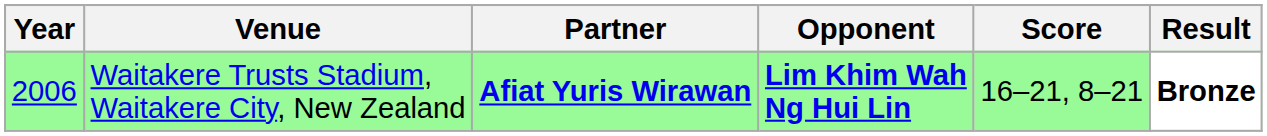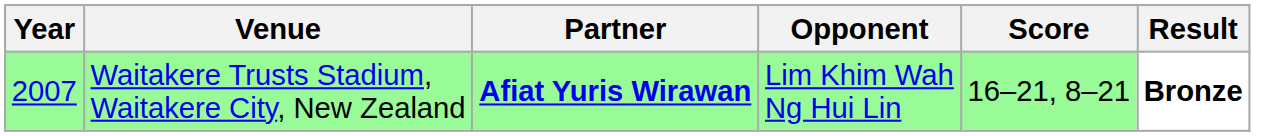 <table class="sortable wikitable" style="font-size: 90%">
 <tr>
 <th>Year</th>
 <th>Venue</th>
 <th>Partner</th>
 <th>Opponent</th>
 <th>Score</th>
 <th>Result</th>
 </tr>
 <tr style="background:#98FB98">
-<td align="center"><a href='#'>2006</a></td>
+<td align="center"><a href='#'>2007</a></td>
 <td align="left"><a href='#'>Waitakere Trusts Stadium</a>,<br><a href='#'>Waitakere City</a>, New Zealand</td>
 <td align="left"><strong> <a href='#'>Afiat Yuris Wirawan</a></strong></td>
-<td align="left"><strong> <a href='#'>Lim Khim Wah</a><br> <a href='#'>Ng Hui Lin</a></strong></td>
+<td align="left"> <a href='#'>Lim Khim Wah</a><br> <a href='#'>Ng Hui Lin</a></td>
 <td align="left">16–21, 8–21</td>
 <td style="text-align:left; background:white"> <strong>Bronze</strong></td>
 </tr>
 </table>
